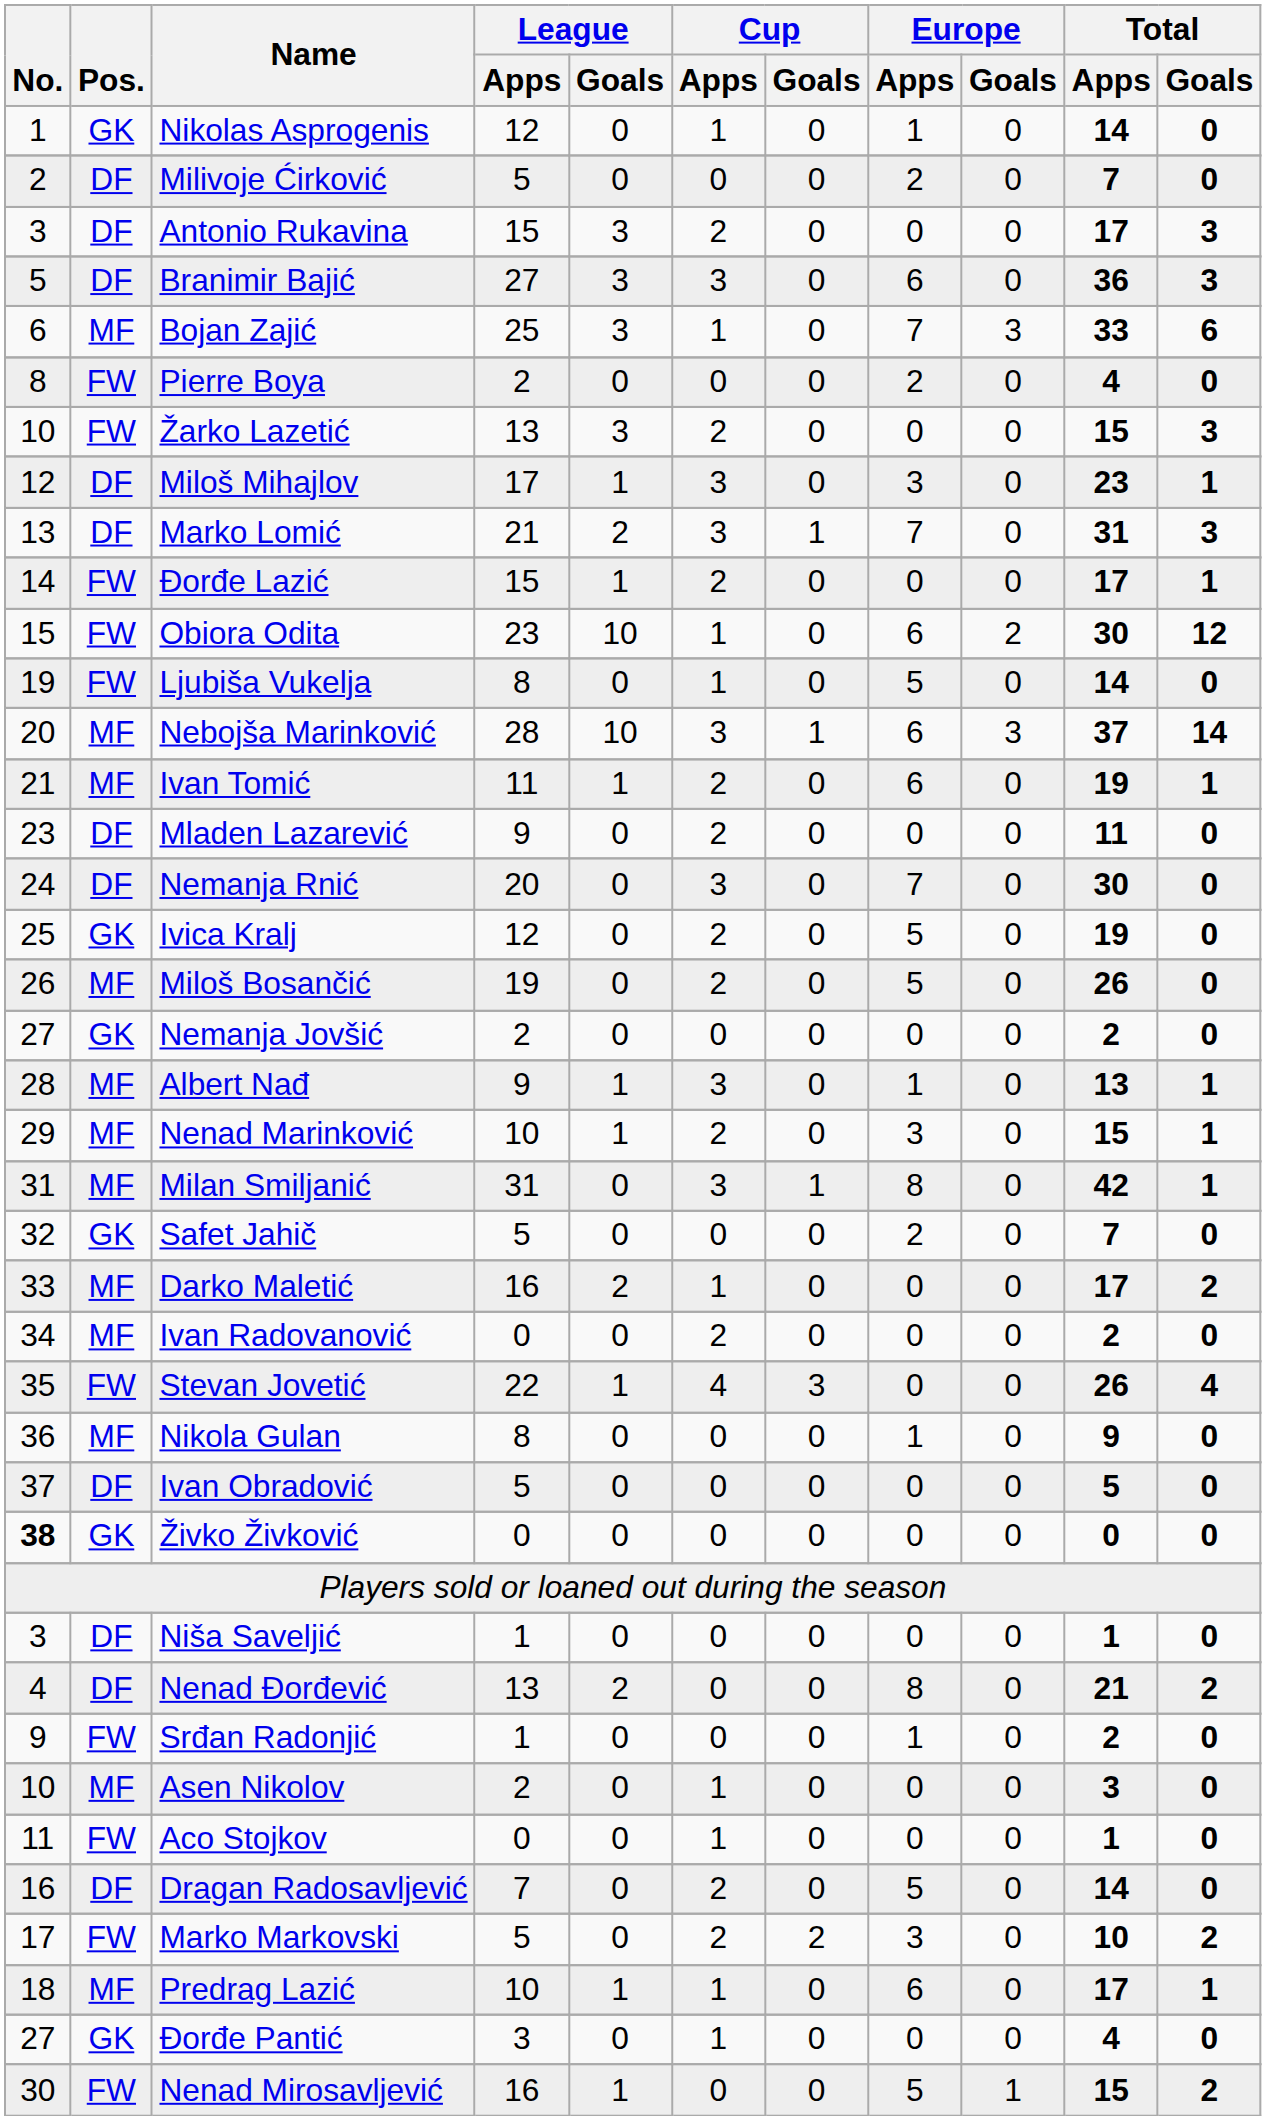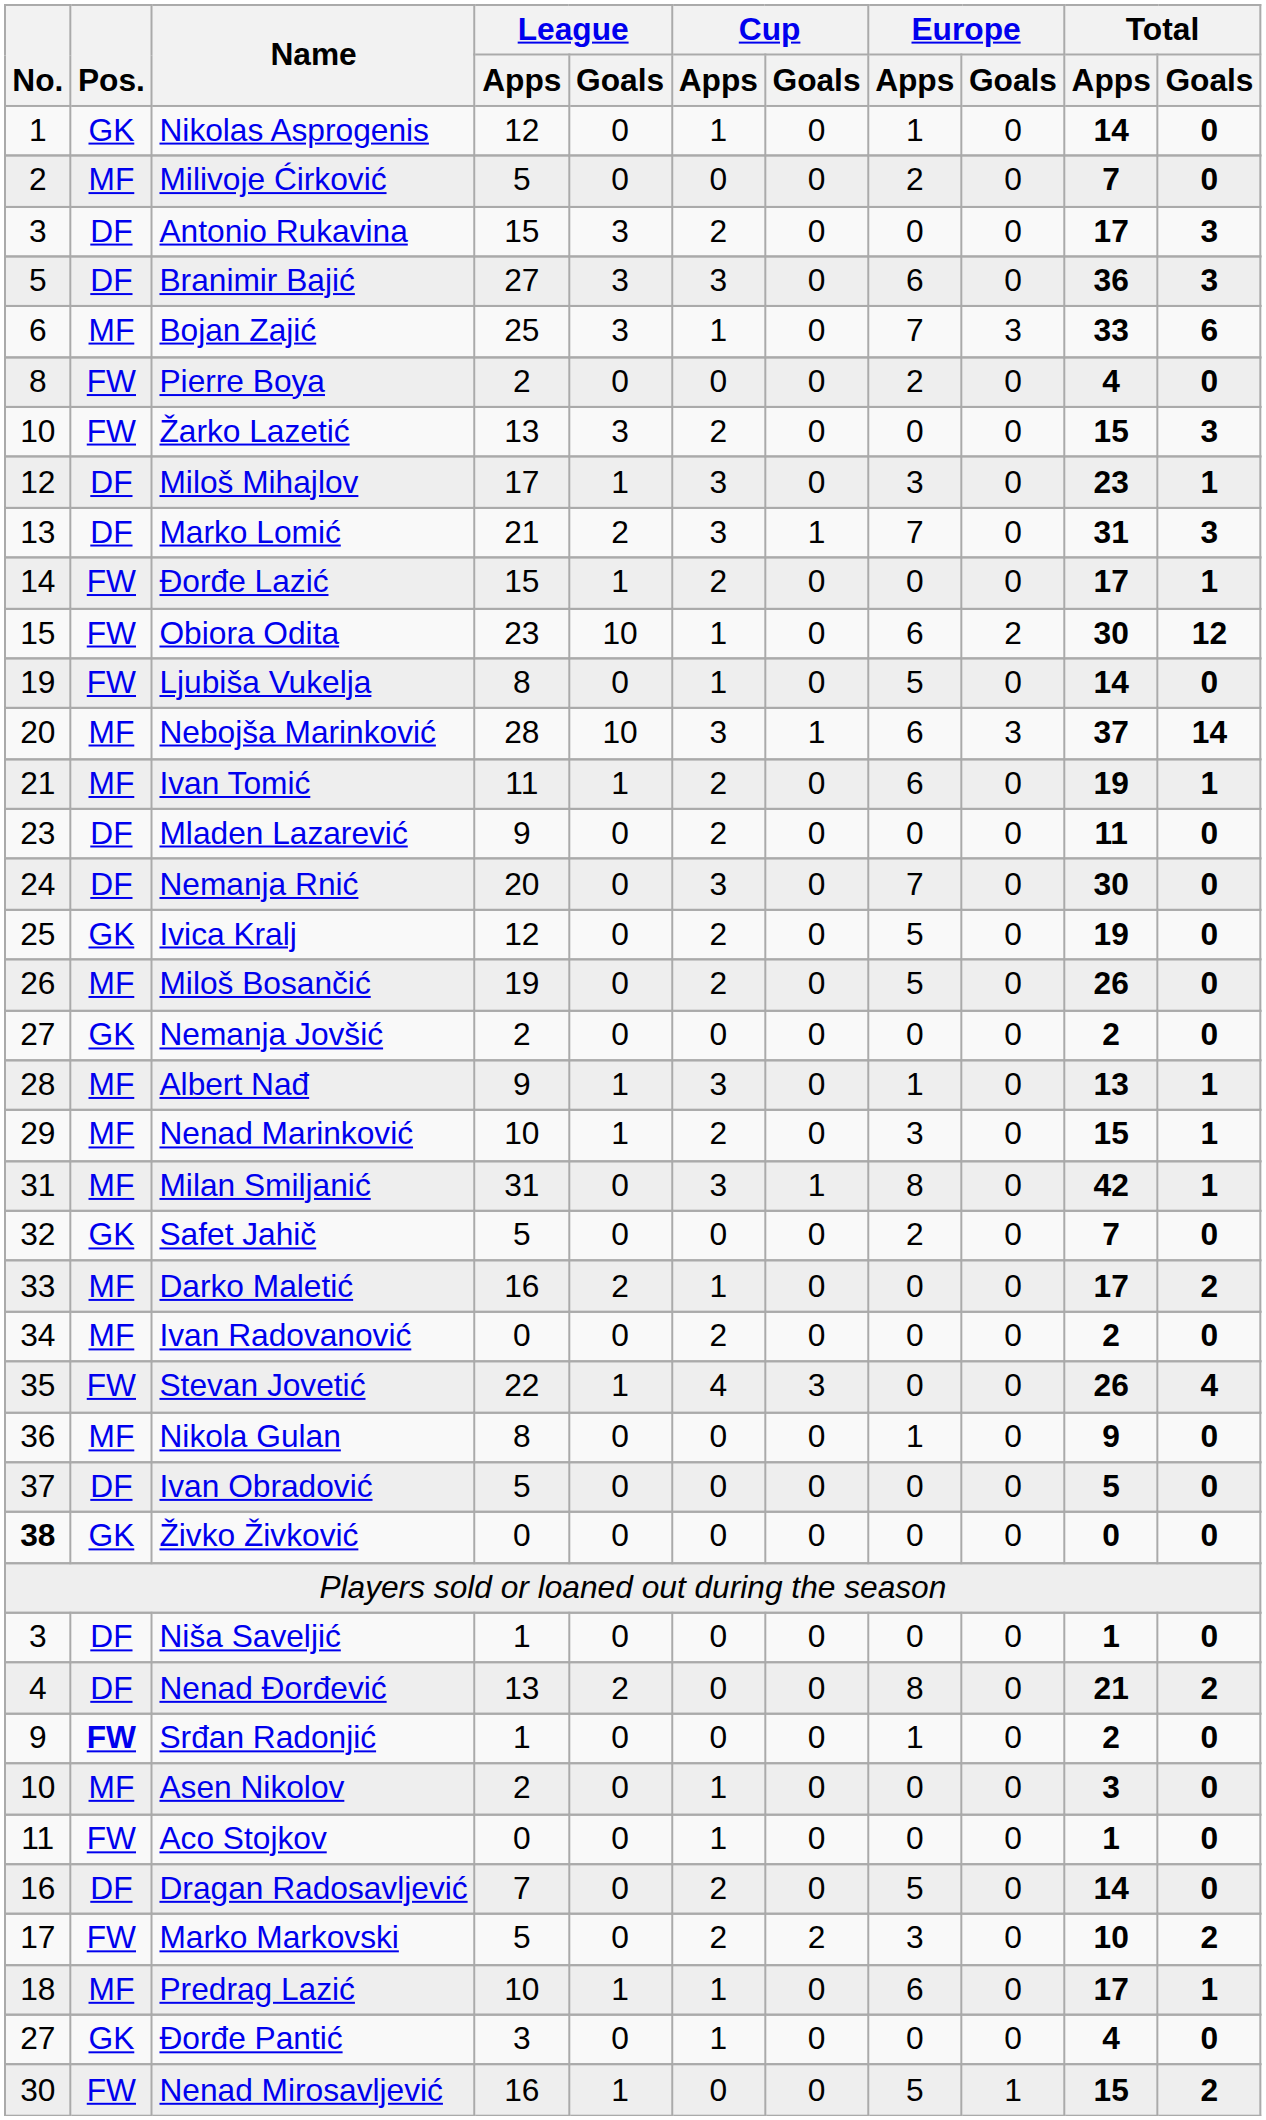 <table class="wikitable" style="text-align:center">
 <tr>
 <th rowspan="2" valign="bottom">No.</th>
 <th rowspan="2" valign="bottom">Pos.</th>
 <th rowspan="2">Name</th>
 <th colspan="2" width="85"><a href='#'>League</a></th>
 <th colspan="2" width="85"><a href='#'>Cup</a></th>
 <th colspan="2" width="85"><a href='#'>Europe</a></th>
 <th colspan="2" width="85">Total</th>
 </tr>
 <tr>
 <th>Apps</th>
 <th>Goals</th>
 <th>Apps</th>
 <th>Goals</th>
 <th>Apps</th>
 <th>Goals</th>
 <th>Apps</th>
 <th>Goals</th>
 </tr>
 <tr>
 <td>1</td>
 <td><a href='#'>GK</a></td>
 <td align="left"> <a href='#'>Nikolas Asprogenis</a></td>
 <td>12</td>
 <td>0</td>
 <td>1</td>
 <td>0</td>
 <td>1</td>
 <td>0</td>
 <td><strong>14</strong></td>
 <td><strong>0</strong></td>
 </tr>
 <tr>
 </tr>
 <tr bgcolor=#EEEEEE>
 <td>2</td>
-<td><a href='#'>DF</a></td>
+<td><a href='#'>MF</a></td>
 <td align="left"> <a href='#'>Milivoje Ćirković</a></td>
 <td>5</td>
 <td>0</td>
 <td>0</td>
 <td>0</td>
 <td>2</td>
 <td>0</td>
 <td><strong>7</strong></td>
 <td><strong>0</strong></td>
 </tr>
 <tr>
 </tr>
 <tr>
 <td>3</td>
 <td><a href='#'>DF</a></td>
 <td align="left"> <a href='#'>Antonio Rukavina</a></td>
 <td>15</td>
 <td>3</td>
 <td>2</td>
 <td>0</td>
 <td>0</td>
 <td>0</td>
 <td><strong>17</strong></td>
 <td><strong>3</strong></td>
 </tr>
 <tr>
 </tr>
 <tr bgcolor=#EEEEEE>
 <td>5</td>
 <td><a href='#'>DF</a></td>
 <td align="left"> <a href='#'>Branimir Bajić</a></td>
 <td>27</td>
 <td>3</td>
 <td>3</td>
 <td>0</td>
 <td>6</td>
 <td>0</td>
 <td><strong>36</strong></td>
 <td><strong>3</strong></td>
 </tr>
 <tr>
 </tr>
 <tr>
 <td>6</td>
 <td><a href='#'>MF</a></td>
 <td align="left"> <a href='#'>Bojan Zajić</a></td>
 <td>25</td>
 <td>3</td>
 <td>1</td>
 <td>0</td>
 <td>7</td>
 <td>3</td>
 <td><strong>33</strong></td>
 <td><strong>6</strong></td>
 </tr>
 <tr>
 </tr>
 <tr bgcolor=#EEEEEE>
 <td>8</td>
 <td><a href='#'>FW</a></td>
 <td align="left"> <a href='#'>Pierre Boya</a></td>
 <td>2</td>
 <td>0</td>
 <td>0</td>
 <td>0</td>
 <td>2</td>
 <td>0</td>
 <td><strong>4</strong></td>
 <td><strong>0</strong></td>
 </tr>
 <tr>
 </tr>
 <tr>
 <td>10</td>
 <td><a href='#'>FW</a></td>
 <td align="left"> <a href='#'>Žarko Lazetić</a></td>
 <td>13</td>
 <td>3</td>
 <td>2</td>
 <td>0</td>
 <td>0</td>
 <td>0</td>
 <td><strong>15</strong></td>
 <td><strong>3</strong></td>
 </tr>
 <tr>
 </tr>
 <tr bgcolor=#EEEEEE>
 <td>12</td>
 <td><a href='#'>DF</a></td>
 <td align="left"> <a href='#'>Miloš Mihajlov</a></td>
 <td>17</td>
 <td>1</td>
 <td>3</td>
 <td>0</td>
 <td>3</td>
 <td>0</td>
 <td><strong>23</strong></td>
 <td><strong>1</strong></td>
 </tr>
 <tr>
 </tr>
 <tr>
 <td>13</td>
 <td><a href='#'>DF</a></td>
 <td align="left"> <a href='#'>Marko Lomić</a></td>
 <td>21</td>
 <td>2</td>
 <td>3</td>
 <td>1</td>
 <td>7</td>
 <td>0</td>
 <td><strong>31</strong></td>
 <td><strong>3</strong></td>
 </tr>
 <tr>
 </tr>
 <tr bgcolor=#EEEEEE>
 <td>14</td>
 <td><a href='#'>FW</a></td>
 <td align="left"> <a href='#'>Đorđe Lazić</a></td>
 <td>15</td>
 <td>1</td>
 <td>2</td>
 <td>0</td>
 <td>0</td>
 <td>0</td>
 <td><strong>17</strong></td>
 <td><strong>1</strong></td>
 </tr>
 <tr>
 </tr>
 <tr>
 <td>15</td>
 <td><a href='#'>FW</a></td>
 <td align="left"> <a href='#'>Obiora Odita</a></td>
 <td>23</td>
 <td>10</td>
 <td>1</td>
 <td>0</td>
 <td>6</td>
 <td>2</td>
 <td><strong>30</strong></td>
 <td><strong>12</strong></td>
 </tr>
 <tr>
 </tr>
 <tr bgcolor=#EEEEEE>
 <td>19</td>
 <td><a href='#'>FW</a></td>
 <td align="left"> <a href='#'>Ljubiša Vukelja</a></td>
 <td>8</td>
 <td>0</td>
 <td>1</td>
 <td>0</td>
 <td>5</td>
 <td>0</td>
 <td><strong>14</strong></td>
 <td><strong>0</strong></td>
 </tr>
 <tr>
 </tr>
 <tr>
 <td>20</td>
 <td><a href='#'>MF</a></td>
 <td align="left"> <a href='#'>Nebojša Marinković</a></td>
 <td>28</td>
 <td>10</td>
 <td>3</td>
 <td>1</td>
 <td>6</td>
 <td>3</td>
 <td><strong>37</strong></td>
 <td><strong>14</strong></td>
 </tr>
 <tr>
 </tr>
 <tr bgcolor=#EEEEEE>
 <td>21</td>
 <td><a href='#'>MF</a></td>
 <td align="left"> <a href='#'>Ivan Tomić</a></td>
 <td>11</td>
 <td>1</td>
 <td>2</td>
 <td>0</td>
 <td>6</td>
 <td>0</td>
 <td><strong>19</strong></td>
 <td><strong>1</strong></td>
 </tr>
 <tr>
 </tr>
 <tr>
 <td>23</td>
 <td><a href='#'>DF</a></td>
 <td align="left"> <a href='#'>Mladen Lazarević</a></td>
 <td>9</td>
 <td>0</td>
 <td>2</td>
 <td>0</td>
 <td>0</td>
 <td>0</td>
 <td><strong>11</strong></td>
 <td><strong>0</strong></td>
 </tr>
 <tr>
 </tr>
 <tr bgcolor=#EEEEEE>
 <td>24</td>
 <td><a href='#'>DF</a></td>
 <td align="left"> <a href='#'>Nemanja Rnić</a></td>
 <td>20</td>
 <td>0</td>
 <td>3</td>
 <td>0</td>
 <td>7</td>
 <td>0</td>
 <td><strong>30</strong></td>
 <td><strong>0</strong></td>
 </tr>
 <tr>
 </tr>
 <tr>
 <td>25</td>
 <td><a href='#'>GK</a></td>
 <td align="left"> <a href='#'>Ivica Kralj</a></td>
 <td>12</td>
 <td>0</td>
 <td>2</td>
 <td>0</td>
 <td>5</td>
 <td>0</td>
 <td><strong>19</strong></td>
 <td><strong>0</strong></td>
 </tr>
 <tr>
 </tr>
 <tr bgcolor=#EEEEEE>
 <td>26</td>
 <td><a href='#'>MF</a></td>
 <td align="left"> <a href='#'>Miloš Bosančić</a></td>
 <td>19</td>
 <td>0</td>
 <td>2</td>
 <td>0</td>
 <td>5</td>
 <td>0</td>
 <td><strong>26</strong></td>
 <td><strong>0</strong></td>
 </tr>
 <tr>
 </tr>
 <tr>
 <td>27</td>
 <td><a href='#'>GK</a></td>
 <td align="left"> <a href='#'>Nemanja Jovšić</a></td>
 <td>2</td>
 <td>0</td>
 <td>0</td>
 <td>0</td>
 <td>0</td>
 <td>0</td>
 <td><strong>2</strong></td>
 <td><strong>0</strong></td>
 </tr>
 <tr>
 </tr>
 <tr bgcolor=#EEEEEE>
 <td>28</td>
 <td><a href='#'>MF</a></td>
 <td align="left"> <a href='#'>Albert Nađ</a></td>
 <td>9</td>
 <td>1</td>
 <td>3</td>
 <td>0</td>
 <td>1</td>
 <td>0</td>
 <td><strong>13</strong></td>
 <td><strong>1</strong></td>
 </tr>
 <tr>
 </tr>
 <tr>
 <td>29</td>
 <td><a href='#'>MF</a></td>
 <td align="left"> <a href='#'>Nenad Marinković</a></td>
 <td>10</td>
 <td>1</td>
 <td>2</td>
 <td>0</td>
 <td>3</td>
 <td>0</td>
 <td><strong>15</strong></td>
 <td><strong>1</strong></td>
 </tr>
 <tr>
 </tr>
 <tr bgcolor=#EEEEEE>
 <td>31</td>
 <td><a href='#'>MF</a></td>
 <td align="left"> <a href='#'>Milan Smiljanić</a></td>
 <td>31</td>
 <td>0</td>
 <td>3</td>
 <td>1</td>
 <td>8</td>
 <td>0</td>
 <td><strong>42</strong></td>
 <td><strong>1</strong></td>
 </tr>
 <tr>
 </tr>
 <tr>
 <td>32</td>
 <td><a href='#'>GK</a></td>
 <td align="left"> <a href='#'>Safet Jahič</a></td>
 <td>5</td>
 <td>0</td>
 <td>0</td>
 <td>0</td>
 <td>2</td>
 <td>0</td>
 <td><strong>7</strong></td>
 <td><strong>0</strong></td>
 </tr>
 <tr>
 </tr>
 <tr bgcolor=#EEEEEE>
 <td>33</td>
 <td><a href='#'>MF</a></td>
 <td align="left"> <a href='#'>Darko Maletić</a></td>
 <td>16</td>
 <td>2</td>
 <td>1</td>
 <td>0</td>
 <td>0</td>
 <td>0</td>
 <td><strong>17</strong></td>
 <td><strong>2</strong></td>
 </tr>
 <tr>
 </tr>
 <tr>
 <td>34</td>
 <td><a href='#'>MF</a></td>
 <td align="left"> <a href='#'>Ivan Radovanović</a></td>
 <td>0</td>
 <td>0</td>
 <td>2</td>
 <td>0</td>
 <td>0</td>
 <td>0</td>
 <td><strong>2</strong></td>
 <td><strong>0</strong></td>
 </tr>
 <tr>
 </tr>
 <tr bgcolor=#EEEEEE>
 <td>35</td>
 <td><a href='#'>FW</a></td>
 <td align="left"> <a href='#'>Stevan Jovetić</a></td>
 <td>22</td>
 <td>1</td>
 <td>4</td>
 <td>3</td>
 <td>0</td>
 <td>0</td>
 <td><strong>26</strong></td>
 <td><strong>4</strong></td>
 </tr>
 <tr>
 </tr>
 <tr>
 <td>36</td>
 <td><a href='#'>MF</a></td>
 <td align="left"> <a href='#'>Nikola Gulan</a></td>
 <td>8</td>
 <td>0</td>
 <td>0</td>
 <td>0</td>
 <td>1</td>
 <td>0</td>
 <td><strong>9</strong></td>
 <td><strong>0</strong></td>
 </tr>
 <tr>
 </tr>
 <tr bgcolor=#EEEEEE>
 <td>37</td>
 <td><a href='#'>DF</a></td>
 <td align="left"> <a href='#'>Ivan Obradović</a></td>
 <td>5</td>
 <td>0</td>
 <td>0</td>
 <td>0</td>
 <td>0</td>
 <td>0</td>
 <td><strong>5</strong></td>
 <td><strong>0</strong></td>
 </tr>
 <tr>
 </tr>
 <tr>
 <td><strong>38</strong></td>
 <td><a href='#'>GK</a></td>
 <td align="left"> <a href='#'>Živko Živković</a></td>
 <td>0</td>
 <td>0</td>
 <td>0</td>
 <td>0</td>
 <td>0</td>
 <td>0</td>
 <td><strong>0</strong></td>
 <td><strong>0</strong></td>
 </tr>
 <tr>
 </tr>
 <tr bgcolor=#EEEEEE>
 <td colspan="13"><em>Players sold or loaned out during the season</em></td>
 </tr>
 <tr>
 </tr>
 <tr>
 <td>3</td>
 <td><a href='#'>DF</a></td>
 <td align="left"> <a href='#'>Niša Saveljić</a></td>
 <td>1</td>
 <td>0</td>
 <td>0</td>
 <td>0</td>
 <td>0</td>
 <td>0</td>
 <td><strong>1</strong></td>
 <td><strong>0</strong></td>
 </tr>
 <tr>
 </tr>
 <tr bgcolor=#EEEEEE>
 <td>4</td>
 <td><a href='#'>DF</a></td>
 <td align="left"> <a href='#'>Nenad Đorđević</a></td>
 <td>13</td>
 <td>2</td>
 <td>0</td>
 <td>0</td>
 <td>8</td>
 <td>0</td>
 <td><strong>21</strong></td>
 <td><strong>2</strong></td>
 </tr>
 <tr>
 </tr>
 <tr>
 <td>9</td>
-<td><a href='#'>FW</a></td>
+<td><strong><a href='#'>FW</a></strong></td>
 <td align="left"> <a href='#'>Srđan Radonjić</a></td>
 <td>1</td>
 <td>0</td>
 <td>0</td>
 <td>0</td>
 <td>1</td>
 <td>0</td>
 <td><strong>2</strong></td>
 <td><strong>0</strong></td>
 </tr>
 <tr>
 </tr>
 <tr bgcolor=#EEEEEE>
 <td>10</td>
 <td><a href='#'>MF</a></td>
 <td align="left"> <a href='#'>Asen Nikolov</a></td>
 <td>2</td>
 <td>0</td>
 <td>1</td>
 <td>0</td>
 <td>0</td>
 <td>0</td>
 <td><strong>3</strong></td>
 <td><strong>0</strong></td>
 </tr>
 <tr>
 </tr>
 <tr>
 <td>11</td>
 <td><a href='#'>FW</a></td>
 <td align="left"> <a href='#'>Aco Stojkov</a></td>
 <td>0</td>
 <td>0</td>
 <td>1</td>
 <td>0</td>
 <td>0</td>
 <td>0</td>
 <td><strong>1</strong></td>
 <td><strong>0</strong></td>
 </tr>
 <tr>
 </tr>
 <tr bgcolor=#EEEEEE>
 <td>16</td>
 <td><a href='#'>DF</a></td>
 <td align="left"> <a href='#'>Dragan Radosavljević</a></td>
 <td>7</td>
 <td>0</td>
 <td>2</td>
 <td>0</td>
 <td>5</td>
 <td>0</td>
 <td><strong>14</strong></td>
 <td><strong>0</strong></td>
 </tr>
 <tr>
 </tr>
 <tr>
 <td>17</td>
 <td><a href='#'>FW</a></td>
 <td align="left"> <a href='#'>Marko Markovski</a></td>
 <td>5</td>
 <td>0</td>
 <td>2</td>
 <td>2</td>
 <td>3</td>
 <td>0</td>
 <td><strong>10</strong></td>
 <td><strong>2</strong></td>
 </tr>
 <tr>
 </tr>
 <tr bgcolor=#EEEEEE>
 <td>18</td>
 <td><a href='#'>MF</a></td>
 <td align="left"> <a href='#'>Predrag Lazić</a></td>
 <td>10</td>
 <td>1</td>
 <td>1</td>
 <td>0</td>
 <td>6</td>
 <td>0</td>
 <td><strong>17</strong></td>
 <td><strong>1</strong></td>
 </tr>
 <tr>
 </tr>
 <tr>
 <td>27</td>
 <td><a href='#'>GK</a></td>
 <td align="left"> <a href='#'>Đorđe Pantić</a></td>
 <td>3</td>
 <td>0</td>
 <td>1</td>
 <td>0</td>
 <td>0</td>
 <td>0</td>
 <td><strong>4</strong></td>
 <td><strong>0</strong></td>
 </tr>
 <tr>
 </tr>
 <tr bgcolor=#EEEEEE>
 <td>30</td>
 <td><a href='#'>FW</a></td>
 <td align="left"> <a href='#'>Nenad Mirosavljević</a></td>
 <td>16</td>
 <td>1</td>
 <td>0</td>
 <td>0</td>
 <td>5</td>
 <td>1</td>
 <td><strong>15</strong></td>
 <td><strong>2</strong></td>
 </tr>
 </table>
